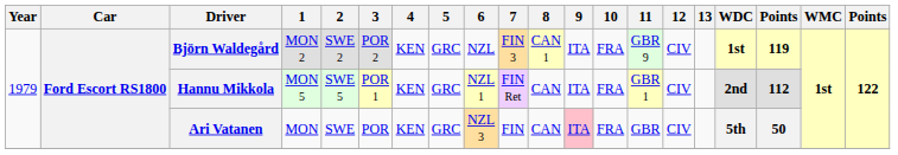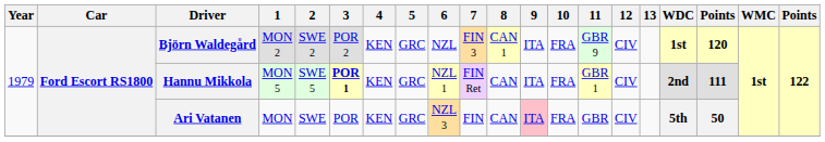 <table class="wikitable" style="text-align:center; font-size:90%">
 <tr>
 <th>Year</th>
 <th>Car</th>
 <th>Driver</th>
 <th>1</th>
 <th>2</th>
 <th>3</th>
 <th>4</th>
 <th>5</th>
 <th>6</th>
 <th>7</th>
 <th>8</th>
 <th>9</th>
 <th>10</th>
 <th>11</th>
 <th>12</th>
 <th>13</th>
 <th>WDC</th>
 <th>Points</th>
 <th>WMC</th>
 <th>Points</th>
 </tr>
 <tr>
 <td rowspan="3"><a href='#'>1979</a></td>
 <th rowspan="3"><a href='#'>Ford Escort RS1800</a></th>
 <th> <a href='#'>Björn Waldegård</a></th>
 <td style="background:#DFDFDF;"><a href='#'>MON</a><br><small>2</small></td>
 <td style="background:#DFDFDF;"><a href='#'>SWE</a><br><small>2</small></td>
 <td style="background:#DFDFDF;"><a href='#'>POR</a><br><small>2</small></td>
 <td><a href='#'>KEN</a></td>
 <td><a href='#'>GRC</a></td>
 <td><a href='#'>NZL</a></td>
 <td style="background:#FFDF9F;"><a href='#'>FIN</a><br><small>3</small></td>
 <td style="background:#FFFFBF;"><a href='#'>CAN</a><br><small>1</small></td>
 <td><a href='#'>ITA</a></td>
 <td><a href='#'>FRA</a></td>
 <td style="background:#DFFFDF;"><a href='#'>GBR</a><br><small>9</small></td>
 <td><a href='#'>CIV</a></td>
 <td></td>
 <td style="background:#FFFFBF;"><strong>1st</strong></td>
-<td style="background:#FFFFBF;"><strong>119</strong></td>
+<td style="background:#FFFFBF;"><strong>120</strong></td>
 <td style="background:#FFFFBF;" rowspan="3"><strong>1st</strong></td>
 <td style="background:#FFFFBF;" rowspan="3"><strong>122</strong></td>
 </tr>
 <tr>
 <th> <a href='#'>Hannu Mikkola</a></th>
 <td style="background:#DFFFDF;"><a href='#'>MON</a><br><small>5</small></td>
 <td style="background:#DFFFDF;"><a href='#'>SWE</a><br><small>5</small></td>
-<td style="background:#FFFFBF;"><a href='#'>POR</a><br><small>1</small></td>
+<td style="background:#FFFFBF;"><strong><a href='#'>POR</a><br><small>1</small></strong></td>
 <td><a href='#'>KEN</a></td>
 <td><a href='#'>GRC</a></td>
 <td style="background:#FFFFBF;"><a href='#'>NZL</a><br><small>1</small></td>
 <td style="background:#EFCFFF;"><a href='#'>FIN</a><br><small>Ret</small></td>
 <td><a href='#'>CAN</a></td>
 <td><a href='#'>ITA</a></td>
 <td><a href='#'>FRA</a></td>
 <td style="background:#FFFFBF;"><a href='#'>GBR</a><br><small>1</small></td>
 <td><a href='#'>CIV</a></td>
 <td></td>
 <td style="background:#DFDFDF;"><strong>2nd</strong></td>
-<td style="background:#DFDFDF;"><strong>112</strong></td>
+<td style="background:#DFDFDF;"><strong>111</strong></td>
 </tr>
 <tr>
 <th> <a href='#'>Ari Vatanen</a></th>
 <td><a href='#'>MON</a></td>
 <td><a href='#'>SWE</a></td>
 <td><a href='#'>POR</a></td>
 <td><a href='#'>KEN</a></td>
 <td><a href='#'>GRC</a></td>
 <td style="background:#FFDF9F;"><a href='#'>NZL</a><br><small>3</small></td>
 <td><a href='#'>FIN</a></td>
 <td><a href='#'>CAN</a></td>
 <td style="background: pink;"><a href='#'>ITA</a></td>
 <td><a href='#'>FRA</a></td>
 <td><a href='#'>GBR</a></td>
 <td><a href='#'>CIV</a></td>
 <td></td>
 <th>5th</th>
 <th>50</th>
 </tr>
 <tr>
 </tr>
 </table>
